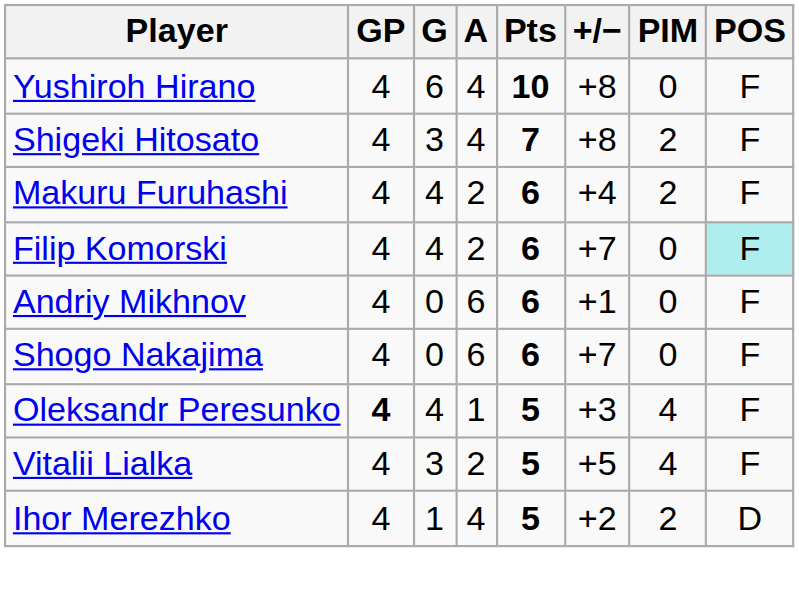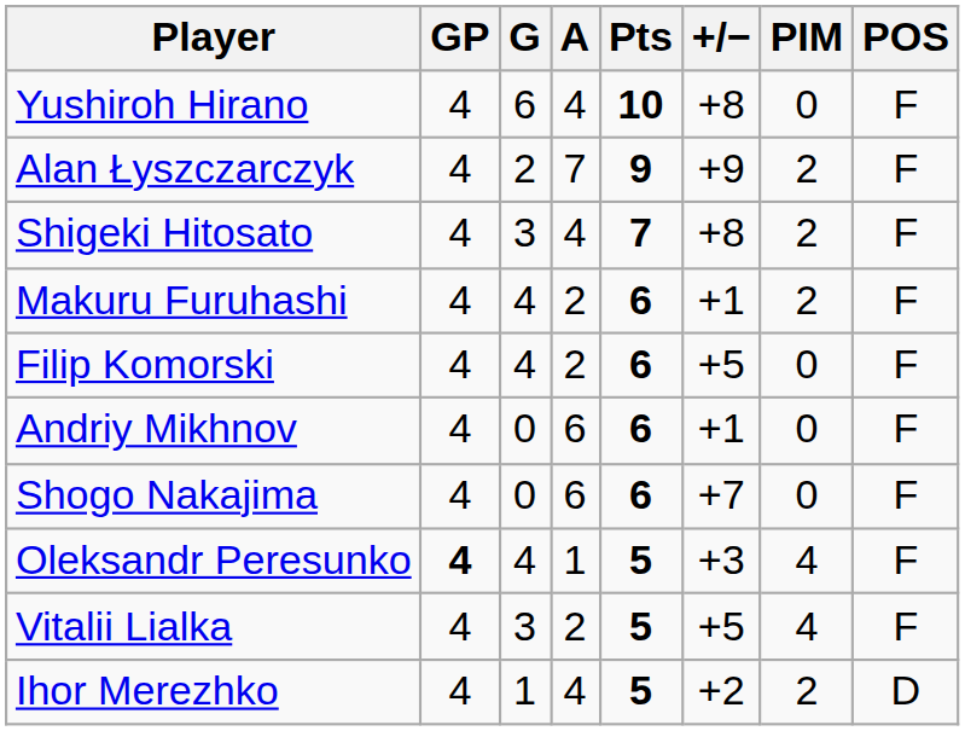 <table class="wikitable sortable" style="text-align:center;">
 <tr>
 <th>Player</th>
 <th>GP</th>
 <th>G</th>
 <th>A</th>
 <th>Pts</th>
 <th>+/−</th>
 <th>PIM</th>
 <th>POS</th>
 </tr>
 <tr>
 <td style="text-align:left;"> <a href='#'>Yushiroh Hirano</a></td>
 <td>4</td>
 <td>6</td>
 <td>4</td>
 <td><strong>10</strong></td>
 <td>+8</td>
 <td>0</td>
 <td>F</td>
 </tr>
 <tr>
+<td style="text-align:left;"> <a href='#'>Alan Łyszczarczyk</a></td>
+<td>4</td>
+<td>2</td>
+<td>7</td>
+<td><strong>9</strong></td>
+<td>+9</td>
+<td>2</td>
+<td>F</td>
+</tr>
+<tr>
 <td style="text-align:left;"> <a href='#'>Shigeki Hitosato</a></td>
 <td>4</td>
 <td>3</td>
 <td>4</td>
 <td><strong>7</strong></td>
 <td>+8</td>
 <td>2</td>
 <td>F</td>
 </tr>
 <tr>
 <td style="text-align:left;"> <a href='#'>Makuru Furuhashi</a></td>
 <td>4</td>
 <td>4</td>
 <td>2</td>
 <td><strong>6</strong></td>
-<td>+4</td>
+<td>+1</td>
 <td>2</td>
 <td>F</td>
 </tr>
 <tr>
 <td style="text-align:left;"> <a href='#'>Filip Komorski</a></td>
 <td>4</td>
 <td>4</td>
 <td>2</td>
 <td><strong>6</strong></td>
-<td>+7</td>
+<td>+5</td>
 <td>0</td>
-<td style="background: paleturquoise;">F</td>
+<td>F</td>
 </tr>
 <tr>
 <td style="text-align:left;"> <a href='#'>Andriy Mikhnov</a></td>
 <td>4</td>
 <td>0</td>
 <td>6</td>
 <td><strong>6</strong></td>
 <td>+1</td>
 <td>0</td>
 <td>F</td>
 </tr>
 <tr>
 <td style="text-align:left;"> <a href='#'>Shogo Nakajima</a></td>
 <td>4</td>
 <td>0</td>
 <td>6</td>
 <td><strong>6</strong></td>
 <td>+7</td>
 <td>0</td>
 <td>F</td>
 </tr>
 <tr>
 <td style="text-align:left;"> <a href='#'>Oleksandr Peresunko</a></td>
 <td><strong>4</strong></td>
 <td>4</td>
 <td>1</td>
 <td><strong>5</strong></td>
 <td>+3</td>
 <td>4</td>
 <td>F</td>
 </tr>
 <tr>
 <td style="text-align:left;"> <a href='#'>Vitalii Lialka</a></td>
 <td>4</td>
 <td>3</td>
 <td>2</td>
 <td><strong>5</strong></td>
 <td>+5</td>
 <td>4</td>
 <td>F</td>
 </tr>
 <tr>
 <td style="text-align:left;"> <a href='#'>Ihor Merezhko</a></td>
 <td>4</td>
 <td>1</td>
 <td>4</td>
 <td><strong>5</strong></td>
 <td>+2</td>
 <td>2</td>
 <td>D</td>
 </tr>
 </table>
